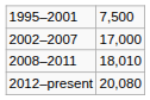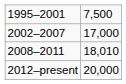 <table class="wikitable" style="float:right; margin-left:1em; font-size:88%;">
 <tr>
 <td>1995–2001</td>
 <td>7,500</td>
 </tr>
 <tr>
 <td>2002–2007</td>
 <td>17,000</td>
 </tr>
 <tr>
 <td>2008–2011</td>
 <td>18,010</td>
 </tr>
 <tr>
 <td>2012–present</td>
-<td>20,080</td>
+<td>20,000</td>
 </tr>
 </table>
